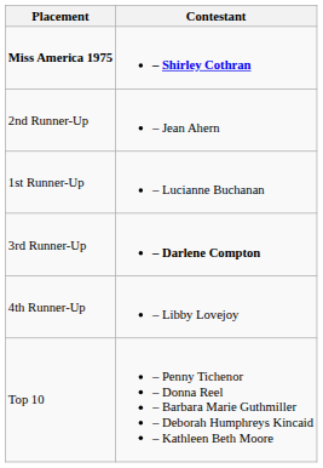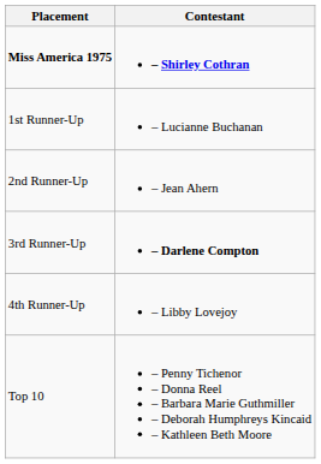 <table class="wikitable sortable" style="font-size: 95%;">
 <tr>
 <th>Placement</th>
 <th>Contestant</th>
 </tr>
 <tr>
 <td><strong>Miss America 1975</strong></td>
 <td><br><ul><li><strong> – <a href='#'>Shirley Cothran</a></strong></li></ul></td>
 </tr>
 <tr>
+<td>1st Runner-Up</td>
+<td><br><ul><li> – Lucianne Buchanan</li></ul></td>
+</tr>
+<tr>
 <td>2nd Runner-Up</td>
 <td><br><ul><li> – Jean Ahern</li></ul></td>
-</tr>
-<tr>
-<td>1st Runner-Up</td>
-<td><br><ul><li> – Lucianne Buchanan</li></ul></td>
 </tr>
 <tr>
 <td>3rd Runner-Up</td>
 <td><strong><br><ul><li> – Darlene Compton</li></ul></strong></td>
 </tr>
 <tr>
 <td>4th Runner-Up</td>
 <td><br><ul><li> – Libby Lovejoy</li></ul></td>
 </tr>
 <tr>
 <td>Top 10</td>
 <td><br><ul><li> – Penny Tichenor</li><li> – Donna Reel</li><li> – Barbara Marie Guthmiller</li><li> – Deborah Humphreys Kincaid</li><li> – Kathleen Beth Moore</li></ul></td>
 </tr>
 </table>
